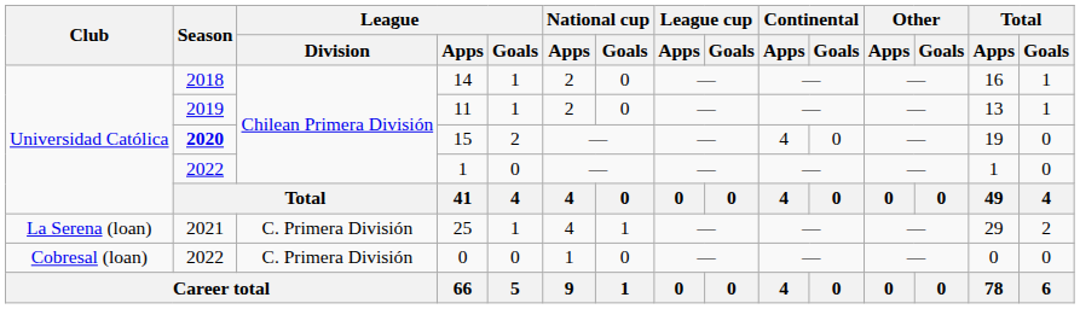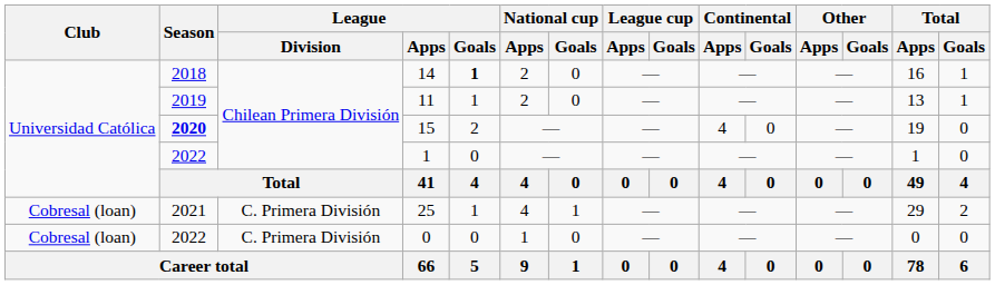 <table class="wikitable" style="text-align: center;">
 <tr>
 <th rowspan="2">Club</th>
 <th rowspan="2">Season</th>
 <th colspan="3">League</th>
 <th colspan="2">National cup</th>
 <th colspan="2">League cup</th>
 <th colspan="2">Continental</th>
 <th colspan="2">Other</th>
 <th colspan="2">Total</th>
 </tr>
 <tr>
 <th>Division</th>
 <th>Apps</th>
 <th>Goals</th>
 <th>Apps</th>
 <th>Goals</th>
 <th>Apps</th>
 <th>Goals</th>
 <th>Apps</th>
 <th>Goals</th>
 <th>Apps</th>
 <th>Goals</th>
 <th>Apps</th>
 <th>Goals</th>
 </tr>
 <tr>
 <td valign="center" rowspan="5"><a href='#'>Universidad Católica</a></td>
 <td><a href='#'>2018</a></td>
 <td rowspan="4"><a href='#'>Chilean Primera División</a></td>
 <td>14</td>
-<td>1</td>
+<td><strong>1</strong></td>
 <td>2</td>
 <td>0</td>
 <td colspan=2>—</td>
 <td colspan=2>—</td>
 <td colspan=2>—</td>
 <td>16</td>
 <td>1</td>
 </tr>
 <tr>
 <td><a href='#'>2019</a></td>
 <td>11</td>
 <td>1</td>
 <td>2</td>
 <td>0</td>
 <td colspan=2>—</td>
 <td colspan=2>—</td>
 <td colspan=2>—</td>
 <td>13</td>
 <td>1</td>
 </tr>
 <tr>
 <td><strong><a href='#'>2020</a></strong></td>
 <td>15</td>
 <td>2</td>
 <td colspan=2>—</td>
 <td colspan=2>—</td>
 <td>4</td>
 <td>0</td>
 <td colspan=2>—</td>
 <td>19</td>
 <td>0</td>
 </tr>
 <tr>
 <td><a href='#'>2022</a></td>
 <td>1</td>
 <td>0</td>
 <td colspan=2>—</td>
 <td colspan=2>—</td>
 <td colspan=2>—</td>
 <td colspan=2>—</td>
 <td>1</td>
 <td>0</td>
 </tr>
 <tr>
 <th colspan="2">Total</th>
 <th>41</th>
 <th>4</th>
 <th>4</th>
 <th>0</th>
 <th>0</th>
 <th>0</th>
 <th>4</th>
 <th>0</th>
 <th>0</th>
 <th>0</th>
 <th>49</th>
 <th>4</th>
 </tr>
 <tr>
-<td><a href='#'>La Serena</a> (loan)</td>
+<td><a href='#'>Cobresal</a> (loan)</td>
 <td>2021</td>
 <td>C. Primera División</td>
 <td>25</td>
 <td>1</td>
 <td>4</td>
 <td>1</td>
 <td colspan=2>—</td>
 <td colspan=2>—</td>
 <td colspan=2>—</td>
 <td>29</td>
 <td>2</td>
 </tr>
 <tr>
 <td><a href='#'>Cobresal</a> (loan)</td>
 <td>2022</td>
 <td>C. Primera División</td>
 <td>0</td>
 <td>0</td>
 <td>1</td>
 <td>0</td>
 <td colspan=2>—</td>
 <td colspan=2>—</td>
 <td colspan=2>—</td>
 <td>0</td>
 <td>0</td>
 </tr>
 <tr>
 <th colspan="3">Career total</th>
 <th>66</th>
 <th>5</th>
 <th>9</th>
 <th>1</th>
 <th>0</th>
 <th>0</th>
 <th>4</th>
 <th>0</th>
 <th>0</th>
 <th>0</th>
 <th>78</th>
 <th>6</th>
 </tr>
 </table>
